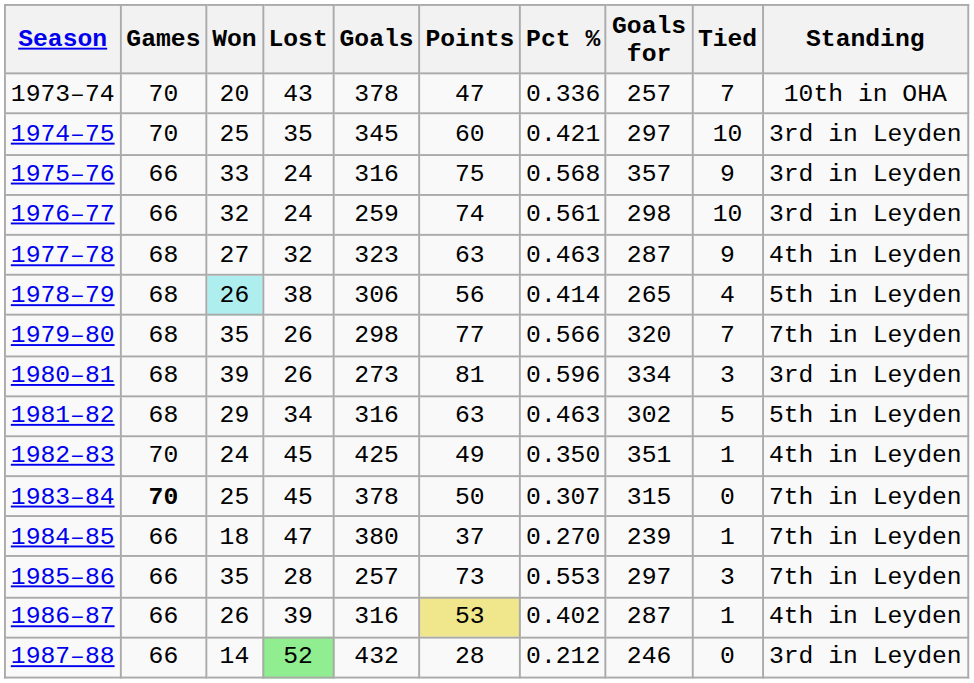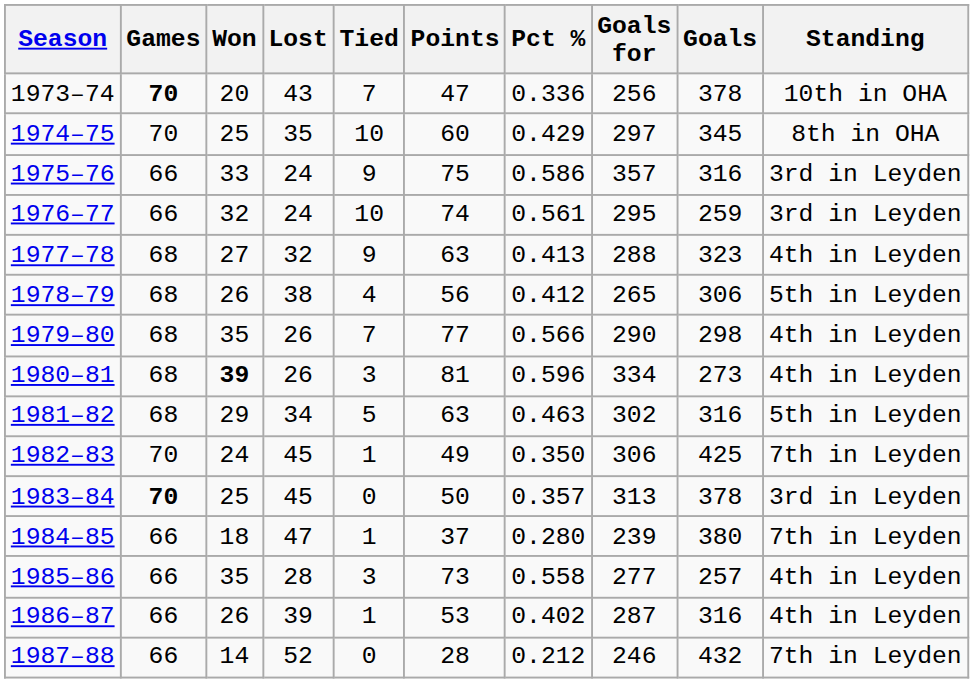 <table class="wikitable">
 <tr>
 <th><a href='#'>Season</a></th>
 <th>Games</th>
 <th>Won</th>
 <th>Lost</th>
-<th>Goals<br></th>
+<th>Tied</th>
 <th>Points</th>
 <th>Pct %</th>
 <th>Goals<br>for</th>
-<th>Tied</th>
+<th>Goals<br></th>
 <th>Standing</th>
 </tr>
 <tr align="center">
 <td>1973–74</td>
-<td>70</td>
+<td><strong>70</strong></td>
 <td>20</td>
 <td>43</td>
-<td>378</td>
+<td>7</td>
 <td>47</td>
 <td>0.336</td>
-<td>257</td>
-<td>7</td>
+<td>256</td>
+<td>378</td>
 <td>10th in OHA</td>
 </tr>
 <tr align="center">
 <td><a href='#'>1974–75</a></td>
 <td>70</td>
 <td>25</td>
 <td>35</td>
+<td>10</td>
+<td>60</td>
+<td>0.429</td>
+<td>297</td>
 <td>345</td>
-<td>60</td>
-<td>0.421</td>
-<td>297</td>
-<td>10</td>
-<td>3rd in Leyden</td>
+<td>8th in OHA</td>
 </tr>
 <tr align="center">
 <td><a href='#'>1975–76</a></td>
 <td>66</td>
 <td>33</td>
 <td>24</td>
+<td>9</td>
+<td>75</td>
+<td>0.586</td>
+<td>357</td>
 <td>316</td>
-<td>75</td>
-<td>0.568</td>
-<td>357</td>
-<td>9</td>
 <td>3rd in Leyden</td>
 </tr>
 <tr align="center">
 <td><a href='#'>1976–77</a></td>
 <td>66</td>
 <td>32</td>
 <td>24</td>
-<td>259</td>
+<td>10</td>
 <td>74</td>
 <td>0.561</td>
-<td>298</td>
-<td>10</td>
+<td>295</td>
+<td>259</td>
 <td>3rd in Leyden</td>
 </tr>
 <tr align="center">
 <td><a href='#'>1977–78</a></td>
 <td>68</td>
 <td>27</td>
 <td>32</td>
+<td>9</td>
+<td>63</td>
+<td>0.413</td>
+<td>288</td>
 <td>323</td>
-<td>63</td>
-<td>0.463</td>
-<td>287</td>
-<td>9</td>
 <td>4th in Leyden</td>
 </tr>
 <tr align="center">
 <td><a href='#'>1978–79</a></td>
 <td>68</td>
-<td style="background: paleturquoise;">26</td>
+<td>26</td>
 <td>38</td>
+<td>4</td>
+<td>56</td>
+<td>0.412</td>
+<td>265</td>
 <td>306</td>
-<td>56</td>
-<td>0.414</td>
-<td>265</td>
-<td>4</td>
 <td>5th in Leyden</td>
 </tr>
 <tr align="center">
 <td><a href='#'>1979–80</a></td>
 <td>68</td>
 <td>35</td>
 <td>26</td>
-<td>298</td>
+<td>7</td>
 <td>77</td>
 <td>0.566</td>
-<td>320</td>
-<td>7</td>
-<td>7th in Leyden</td>
+<td>290</td>
+<td>298</td>
+<td>4th in Leyden</td>
 </tr>
 <tr align="center">
 <td><a href='#'>1980–81</a></td>
 <td>68</td>
-<td>39</td>
+<td><strong>39</strong></td>
 <td>26</td>
-<td>273</td>
+<td>3</td>
 <td>81</td>
 <td>0.596</td>
 <td>334</td>
-<td>3</td>
-<td>3rd in Leyden</td>
+<td>273</td>
+<td>4th in Leyden</td>
 </tr>
 <tr align="center">
 <td><a href='#'>1981–82</a></td>
 <td>68</td>
 <td>29</td>
 <td>34</td>
-<td>316</td>
+<td>5</td>
 <td>63</td>
 <td>0.463</td>
 <td>302</td>
-<td>5</td>
+<td>316</td>
 <td>5th in Leyden</td>
 </tr>
 <tr align="center">
 <td><a href='#'>1982–83</a></td>
 <td>70</td>
 <td>24</td>
 <td>45</td>
-<td>425</td>
+<td>1</td>
 <td>49</td>
 <td>0.350</td>
-<td>351</td>
-<td>1</td>
-<td>4th in Leyden</td>
+<td>306</td>
+<td>425</td>
+<td>7th in Leyden</td>
 </tr>
 <tr align="center">
 <td><a href='#'>1983–84</a></td>
 <td><strong>70</strong></td>
 <td>25</td>
 <td>45</td>
+<td>0</td>
+<td>50</td>
+<td>0.357</td>
+<td>313</td>
 <td>378</td>
-<td>50</td>
-<td>0.307</td>
-<td>315</td>
-<td>0</td>
-<td>7th in Leyden</td>
+<td>3rd in Leyden</td>
 </tr>
 <tr align="center">
 <td><a href='#'>1984–85</a></td>
 <td>66</td>
 <td>18</td>
 <td>47</td>
+<td>1</td>
+<td>37</td>
+<td>0.280</td>
+<td>239</td>
 <td>380</td>
-<td>37</td>
-<td>0.270</td>
-<td>239</td>
-<td>1</td>
 <td>7th in Leyden</td>
 </tr>
 <tr align="center">
 <td><a href='#'>1985–86</a></td>
 <td>66</td>
 <td>35</td>
 <td>28</td>
+<td>3</td>
+<td>73</td>
+<td>0.558</td>
+<td>277</td>
 <td>257</td>
-<td>73</td>
-<td>0.553</td>
-<td>297</td>
-<td>3</td>
-<td>7th in Leyden</td>
+<td>4th in Leyden</td>
 </tr>
 <tr align="center">
 <td><a href='#'>1986–87</a></td>
 <td>66</td>
 <td>26</td>
 <td>39</td>
-<td>316</td>
-<td style="background: khaki;">53</td>
+<td>1</td>
+<td>53</td>
 <td>0.402</td>
 <td>287</td>
-<td>1</td>
+<td>316</td>
 <td>4th in Leyden</td>
 </tr>
 <tr align="center">
 <td><a href='#'>1987–88</a></td>
 <td>66</td>
 <td>14</td>
-<td style="background: lightgreen;">52</td>
-<td>432</td>
+<td>52</td>
+<td>0</td>
 <td>28</td>
 <td>0.212</td>
 <td>246</td>
-<td>0</td>
-<td>3rd in Leyden</td>
+<td>432</td>
+<td>7th in Leyden</td>
 </tr>
 </table>
